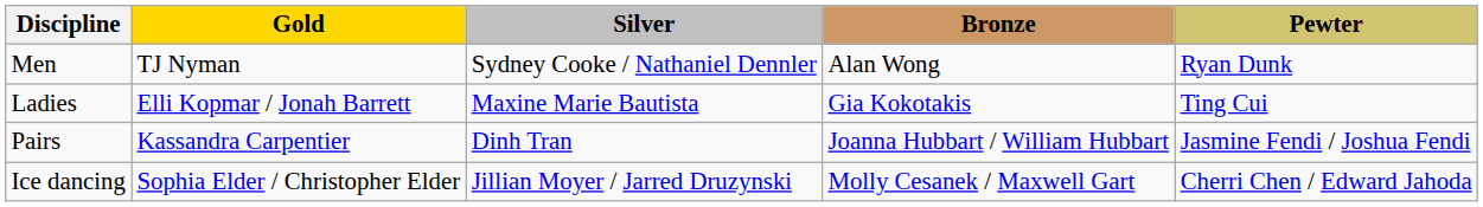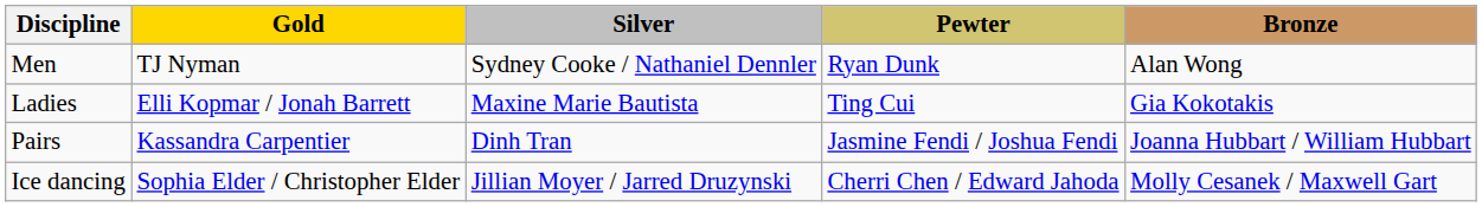 <table class="wikitable">
 <tr>
 <th>Discipline</th>
 <td align=center bgcolor=gold><strong>Gold</strong></td>
 <td align=center bgcolor=silver><strong>Silver</strong></td>
+<td align=center bgcolor=d1c571><strong>Pewter</strong></td>
 <td align=center bgcolor=cc9966><strong>Bronze</strong></td>
-<td align=center bgcolor=d1c571><strong>Pewter</strong></td>
 </tr>
 <tr>
 <td>Men</td>
 <td>TJ Nyman</td>
 <td>Sydney Cooke / <a href='#'>Nathaniel Dennler</a></td>
+<td><a href='#'>Ryan Dunk</a></td>
 <td>Alan Wong</td>
-<td><a href='#'>Ryan Dunk</a></td>
 </tr>
 <tr>
 <td>Ladies</td>
 <td><a href='#'>Elli Kopmar</a> / <a href='#'>Jonah Barrett</a></td>
 <td><a href='#'>Maxine Marie Bautista</a></td>
+<td><a href='#'>Ting Cui</a></td>
 <td><a href='#'>Gia Kokotakis</a></td>
-<td><a href='#'>Ting Cui</a></td>
 </tr>
 <tr>
 <td>Pairs</td>
 <td><a href='#'>Kassandra Carpentier</a></td>
 <td><a href='#'>Dinh Tran</a></td>
+<td><a href='#'>Jasmine Fendi</a> / <a href='#'>Joshua Fendi</a></td>
 <td><a href='#'>Joanna Hubbart</a> / <a href='#'>William Hubbart</a></td>
-<td><a href='#'>Jasmine Fendi</a> / <a href='#'>Joshua Fendi</a></td>
 </tr>
 <tr>
 <td>Ice dancing</td>
 <td><a href='#'>Sophia Elder</a> / Christopher Elder</td>
 <td><a href='#'>Jillian Moyer</a> / <a href='#'>Jarred Druzynski</a></td>
+<td><a href='#'>Cherri Chen</a> / <a href='#'>Edward Jahoda</a></td>
 <td><a href='#'>Molly Cesanek</a> / <a href='#'>Maxwell Gart</a></td>
-<td><a href='#'>Cherri Chen</a> / <a href='#'>Edward Jahoda</a></td>
 </tr>
 </table>
